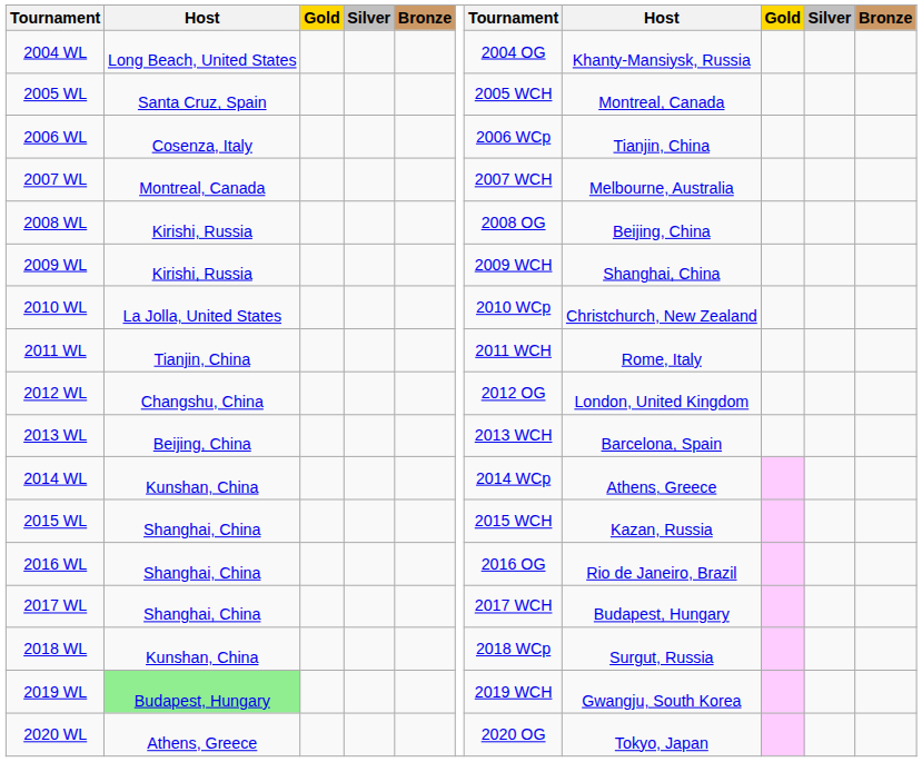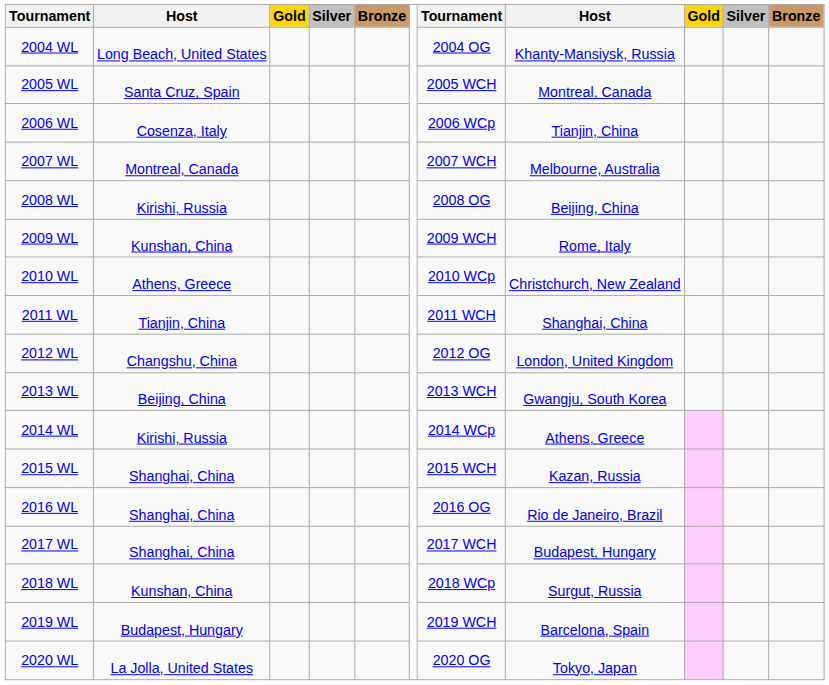 <table class="wikitable" style="text-align: center; font-size: 90%; margin-left: 1em;">
 <tr>
 <th>Tournament</th>
 <th>Host</th>
 <th style="background-color: gold;">Gold</th>
 <th style="background-color: silver;">Silver</th>
 <th style="background-color: #cc9966;">Bronze</th>
 <th rowspan="18" style="width: 1%; background-color: #ffffff;"></th>
 <th>Tournament</th>
 <th>Host</th>
 <th style="background-color: gold;">Gold</th>
 <th style="background-color: silver;">Silver</th>
 <th style="background-color: #cc9966;">Bronze</th>
 </tr>
 <tr>
 <td><a href='#'>2004 WL</a></td>
 <td><br><a href='#'>Long Beach, United States</a></td>
 <td><strong></strong></td>
 <td></td>
 <td></td>
 <td><a href='#'>2004 OG</a></td>
 <td><br><a href='#'>Khanty-Mansiysk, Russia</a></td>
 <td><strong></strong></td>
 <td></td>
 <td></td>
 </tr>
 <tr>
 <td><a href='#'>2005 WL</a></td>
 <td><br><a href='#'>Santa Cruz, Spain</a></td>
 <td><strong></strong></td>
 <td></td>
 <td></td>
 <td><a href='#'>2005 WCH</a></td>
 <td><br><a href='#'>Montreal, Canada</a></td>
 <td><strong></strong></td>
 <td></td>
 <td></td>
 </tr>
 <tr>
 <td><a href='#'>2006 WL</a></td>
 <td><br><a href='#'>Cosenza, Italy</a></td>
 <td><strong></strong></td>
 <td></td>
 <td></td>
 <td><a href='#'>2006 WCp</a></td>
 <td><br><a href='#'>Tianjin, China</a></td>
 <td><strong></strong></td>
 <td></td>
 <td></td>
 </tr>
 <tr>
 <td><a href='#'>2007 WL</a></td>
 <td><br><a href='#'>Montreal, Canada</a></td>
 <td><strong></strong></td>
 <td></td>
 <td></td>
 <td><a href='#'>2007 WCH</a></td>
 <td><br><a href='#'>Melbourne, Australia</a></td>
 <td><strong></strong></td>
 <td></td>
 <td></td>
 </tr>
 <tr>
 <td><a href='#'>2008 WL</a></td>
 <td><br><a href='#'>Kirishi, Russia</a></td>
 <td><strong></strong></td>
 <td></td>
 <td></td>
 <td><a href='#'>2008 OG</a></td>
 <td><br><a href='#'>Beijing, China</a></td>
 <td><strong></strong></td>
 <td></td>
 <td></td>
 </tr>
 <tr>
 <td><a href='#'>2009 WL</a></td>
-<td><br><a href='#'>Kirishi, Russia</a></td>
+<td><br><a href='#'>Kunshan, China</a></td>
 <td></td>
 <td></td>
 <td></td>
 <td><a href='#'>2009 WCH</a></td>
-<td><br><a href='#'>Shanghai, China</a></td>
+<td><br><a href='#'>Rome, Italy</a></td>
 <td></td>
 <td></td>
 <td></td>
 </tr>
 <tr>
 <td><a href='#'>2010 WL</a></td>
-<td><br><a href='#'>La Jolla, United States</a></td>
+<td><br><a href='#'>Athens, Greece</a></td>
 <td></td>
 <td></td>
 <td></td>
 <td><a href='#'>2010 WCp</a></td>
 <td><br><a href='#'>Christchurch, New Zealand</a></td>
 <td></td>
 <td></td>
 <td></td>
 </tr>
 <tr>
 <td><a href='#'>2011 WL</a></td>
 <td><br><a href='#'>Tianjin, China</a></td>
 <td></td>
 <td></td>
 <td></td>
 <td><a href='#'>2011 WCH</a></td>
-<td><br><a href='#'>Rome, Italy</a></td>
+<td><br><a href='#'>Shanghai, China</a></td>
 <td><strong></strong></td>
 <td></td>
 <td></td>
 </tr>
 <tr>
 <td><a href='#'>2012 WL</a></td>
 <td><br><a href='#'>Changshu, China</a></td>
 <td><strong></strong></td>
 <td></td>
 <td></td>
 <td><a href='#'>2012 OG</a></td>
 <td><br><a href='#'>London, United Kingdom</a></td>
 <td><strong></strong></td>
 <td></td>
 <td></td>
 </tr>
 <tr>
 <td><a href='#'>2013 WL</a></td>
 <td><br><a href='#'>Beijing, China</a></td>
 <td><strong></strong></td>
 <td></td>
 <td></td>
 <td><a href='#'>2013 WCH</a></td>
-<td><br><a href='#'>Barcelona, Spain</a></td>
+<td><br><a href='#'>Gwangju, South Korea</a></td>
 <td><strong></strong></td>
 <td></td>
 <td></td>
 </tr>
 <tr>
 <td><a href='#'>2014 WL</a></td>
-<td><br><a href='#'>Kunshan, China</a></td>
+<td><br><a href='#'>Kirishi, Russia</a></td>
 <td></td>
 <td></td>
 <td></td>
 <td><a href='#'>2014 WCp</a></td>
 <td><br><a href='#'>Athens, Greece</a></td>
 <td style="background-color: #ffccff;"></td>
 <td></td>
 <td></td>
 </tr>
 <tr>
 <td><a href='#'>2015 WL</a></td>
 <td><br><a href='#'>Shanghai, China</a></td>
 <td></td>
 <td></td>
 <td></td>
 <td><a href='#'>2015 WCH</a></td>
 <td><br><a href='#'>Kazan, Russia</a></td>
 <td style="background-color: #ffccff;"></td>
 <td></td>
 <td></td>
 </tr>
 <tr>
 <td><a href='#'>2016 WL</a></td>
 <td><br><a href='#'>Shanghai, China</a></td>
 <td></td>
 <td></td>
 <td></td>
 <td><a href='#'>2016 OG</a></td>
 <td><br><a href='#'>Rio de Janeiro, Brazil</a></td>
 <td style="background-color: #ffccff;"></td>
 <td></td>
 <td></td>
 </tr>
 <tr>
 <td><a href='#'>2017 WL</a></td>
 <td><br><a href='#'>Shanghai, China</a></td>
 <td></td>
 <td></td>
 <td></td>
 <td><a href='#'>2017 WCH</a></td>
 <td><br><a href='#'>Budapest, Hungary</a></td>
 <td style="background-color: #ffccff;"></td>
 <td></td>
 <td></td>
 </tr>
 <tr>
 <td><a href='#'>2018 WL</a></td>
 <td><br><a href='#'>Kunshan, China</a></td>
 <td></td>
 <td></td>
 <td></td>
 <td><a href='#'>2018 WCp</a></td>
 <td><br><a href='#'>Surgut, Russia</a></td>
 <td style="background-color: #ffccff;"></td>
 <td></td>
 <td></td>
 </tr>
 <tr>
 <td><a href='#'>2019 WL</a></td>
-<td style="background: lightgreen;"><br><a href='#'>Budapest, Hungary</a></td>
+<td><br><a href='#'>Budapest, Hungary</a></td>
 <td></td>
 <td></td>
 <td></td>
 <td><a href='#'>2019 WCH</a></td>
-<td><br><a href='#'>Gwangju, South Korea</a></td>
+<td><br><a href='#'>Barcelona, Spain</a></td>
 <td style="background-color: #ffccff;"></td>
 <td></td>
 <td></td>
 </tr>
 <tr>
 <td><a href='#'>2020 WL</a></td>
-<td><br><a href='#'>Athens, Greece</a></td>
+<td><br><a href='#'>La Jolla, United States</a></td>
 <td></td>
 <td></td>
 <td></td>
 <td><a href='#'>2020 OG</a></td>
 <td><br><a href='#'>Tokyo, Japan</a></td>
 <td style="background-color: #ffccff;"></td>
 <td></td>
 <td></td>
 </tr>
 </table>
